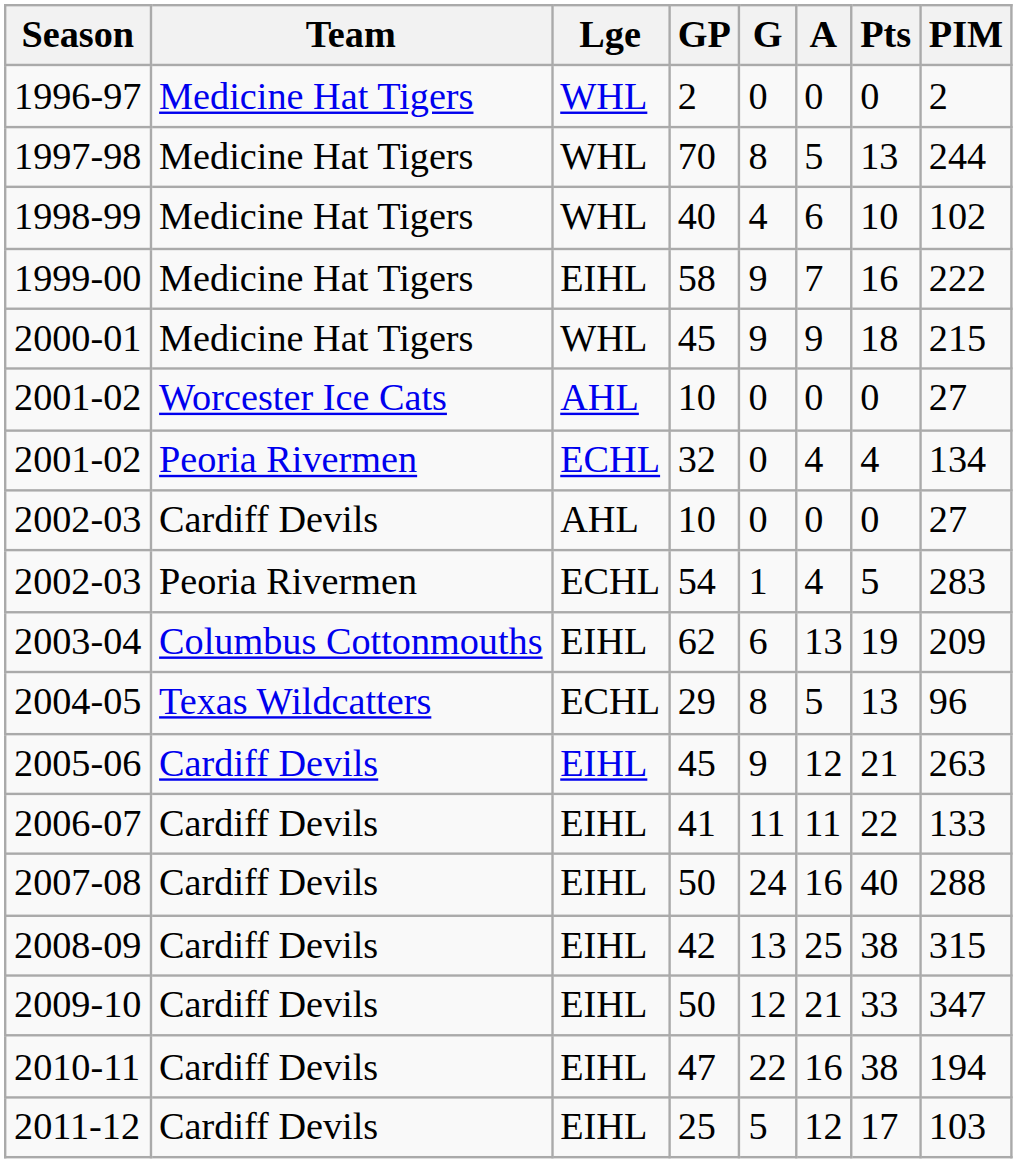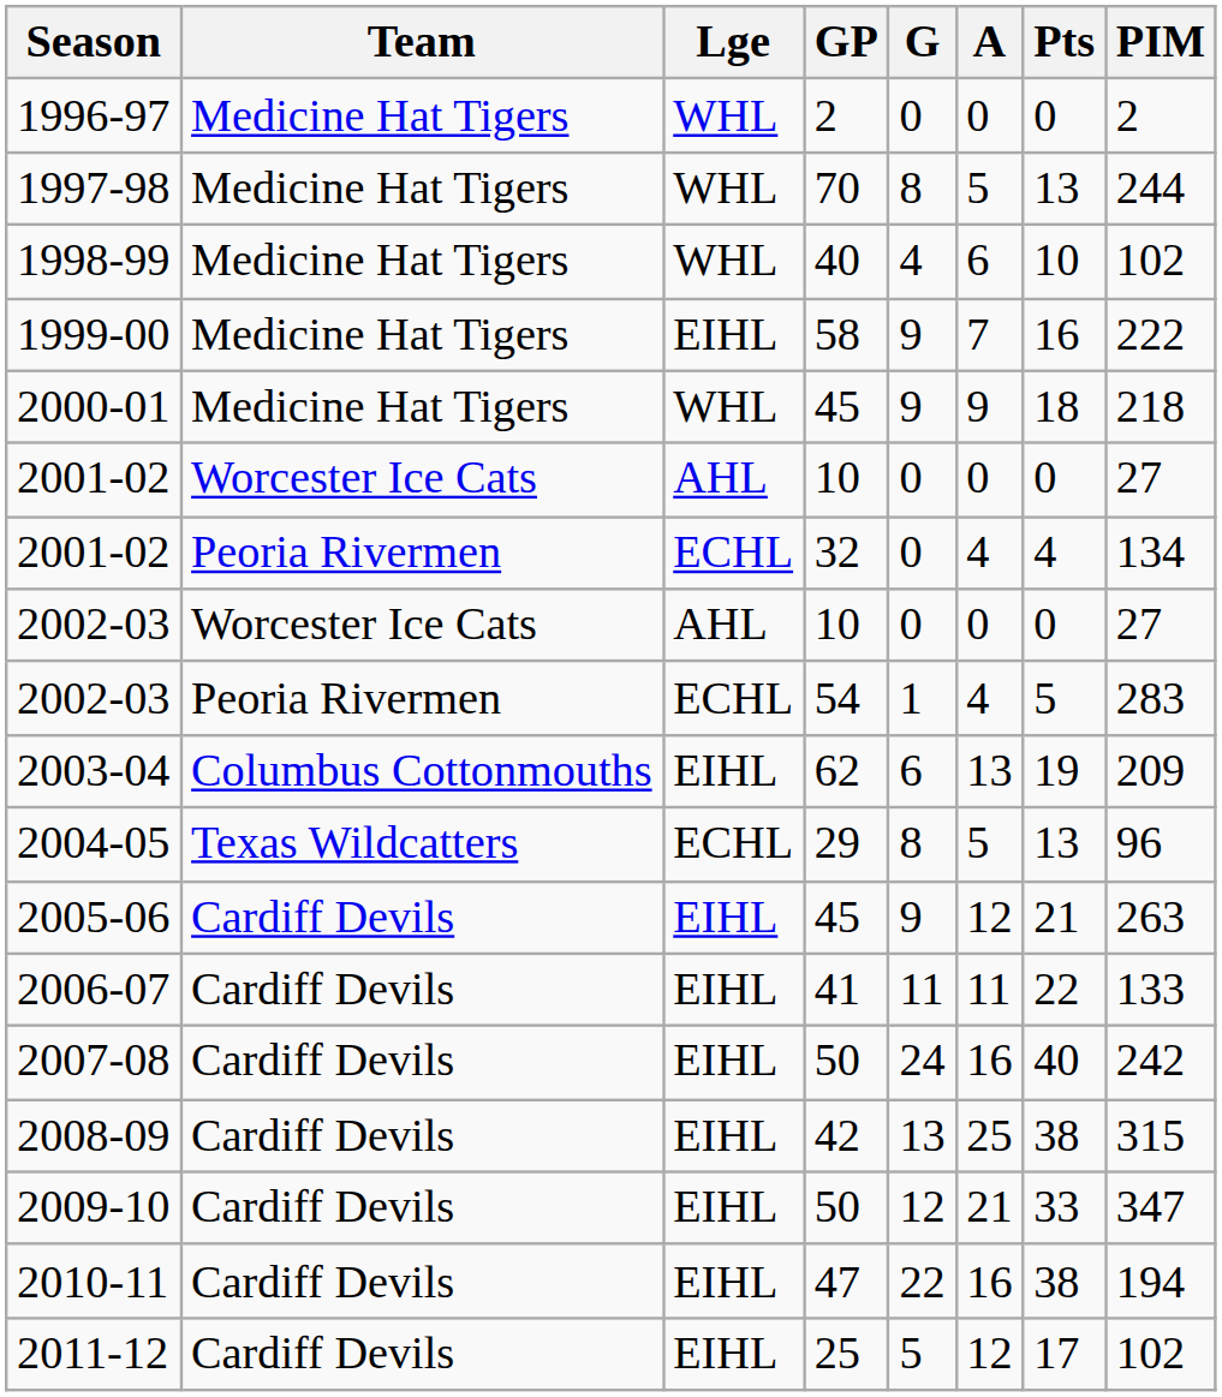 <table class="wikitable">
 <tr>
 <th>Season</th>
 <th>Team</th>
 <th>Lge</th>
 <th>GP</th>
 <th>G</th>
 <th>A</th>
 <th>Pts</th>
 <th>PIM</th>
 </tr>
 <tr>
 <td>1996-97</td>
 <td><a href='#'>Medicine Hat Tigers</a></td>
 <td><a href='#'>WHL</a></td>
 <td>2</td>
 <td>0</td>
 <td>0</td>
 <td>0</td>
 <td>2</td>
 </tr>
 <tr>
 <td>1997-98</td>
 <td>Medicine Hat Tigers</td>
 <td>WHL</td>
 <td>70</td>
 <td>8</td>
 <td>5</td>
 <td>13</td>
 <td>244</td>
 </tr>
 <tr>
 <td>1998-99</td>
 <td>Medicine Hat Tigers</td>
 <td>WHL</td>
 <td>40</td>
 <td>4</td>
 <td>6</td>
 <td>10</td>
 <td>102</td>
 </tr>
 <tr>
 <td>1999-00</td>
 <td>Medicine Hat Tigers</td>
 <td>EIHL</td>
 <td>58</td>
 <td>9</td>
 <td>7</td>
 <td>16</td>
 <td>222</td>
 </tr>
 <tr>
 <td>2000-01</td>
 <td>Medicine Hat Tigers</td>
 <td>WHL</td>
 <td>45</td>
 <td>9</td>
 <td>9</td>
 <td>18</td>
-<td>215</td>
+<td>218</td>
 </tr>
 <tr>
 <td>2001-02</td>
 <td><a href='#'>Worcester Ice Cats</a></td>
 <td><a href='#'>AHL</a></td>
 <td>10</td>
 <td>0</td>
 <td>0</td>
 <td>0</td>
 <td>27</td>
 </tr>
 <tr>
 <td>2001-02</td>
 <td><a href='#'>Peoria Rivermen</a></td>
 <td><a href='#'>ECHL</a></td>
 <td>32</td>
 <td>0</td>
 <td>4</td>
 <td>4</td>
 <td>134</td>
 </tr>
 <tr>
 <td>2002-03</td>
-<td>Cardiff Devils</td>
+<td>Worcester Ice Cats</td>
 <td>AHL</td>
 <td>10</td>
 <td>0</td>
 <td>0</td>
 <td>0</td>
 <td>27</td>
 </tr>
 <tr>
 <td>2002-03</td>
 <td>Peoria Rivermen</td>
 <td>ECHL</td>
 <td>54</td>
 <td>1</td>
 <td>4</td>
 <td>5</td>
 <td>283</td>
 </tr>
 <tr>
 <td>2003-04</td>
 <td><a href='#'>Columbus Cottonmouths</a></td>
 <td>EIHL</td>
 <td>62</td>
 <td>6</td>
 <td>13</td>
 <td>19</td>
 <td>209</td>
 </tr>
 <tr>
 <td>2004-05</td>
 <td><a href='#'>Texas Wildcatters</a></td>
 <td>ECHL</td>
 <td>29</td>
 <td>8</td>
 <td>5</td>
 <td>13</td>
 <td>96</td>
 </tr>
 <tr>
 <td>2005-06</td>
 <td><a href='#'>Cardiff Devils</a></td>
 <td><a href='#'>EIHL</a></td>
 <td>45</td>
 <td>9</td>
 <td>12</td>
 <td>21</td>
 <td>263</td>
 </tr>
 <tr>
 <td>2006-07</td>
 <td>Cardiff Devils</td>
 <td>EIHL</td>
 <td>41</td>
 <td>11</td>
 <td>11</td>
 <td>22</td>
 <td>133</td>
 </tr>
 <tr>
 <td>2007-08</td>
 <td>Cardiff Devils</td>
 <td>EIHL</td>
 <td>50</td>
 <td>24</td>
 <td>16</td>
 <td>40</td>
-<td>288</td>
+<td>242</td>
 </tr>
 <tr>
 <td>2008-09</td>
 <td>Cardiff Devils</td>
 <td>EIHL</td>
 <td>42</td>
 <td>13</td>
 <td>25</td>
 <td>38</td>
 <td>315</td>
 </tr>
 <tr>
 <td>2009-10</td>
 <td>Cardiff Devils</td>
 <td>EIHL</td>
 <td>50</td>
 <td>12</td>
 <td>21</td>
 <td>33</td>
 <td>347</td>
 </tr>
 <tr>
 <td>2010-11</td>
 <td>Cardiff Devils</td>
 <td>EIHL</td>
 <td>47</td>
 <td>22</td>
 <td>16</td>
 <td>38</td>
 <td>194</td>
 </tr>
 <tr>
 <td>2011-12</td>
 <td>Cardiff Devils</td>
 <td>EIHL</td>
 <td>25</td>
 <td>5</td>
 <td>12</td>
 <td>17</td>
-<td>103</td>
+<td>102</td>
 </tr>
 </table>
